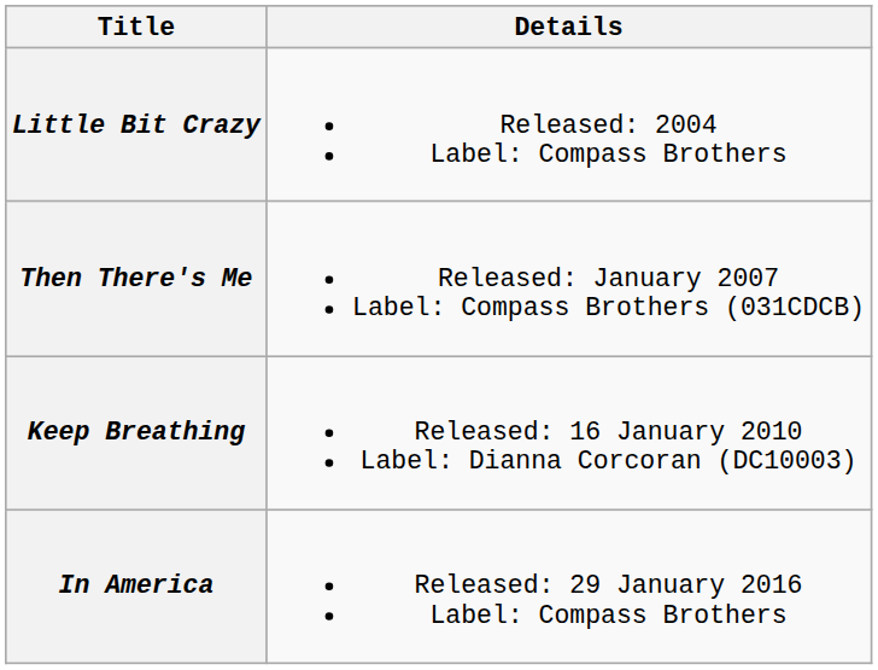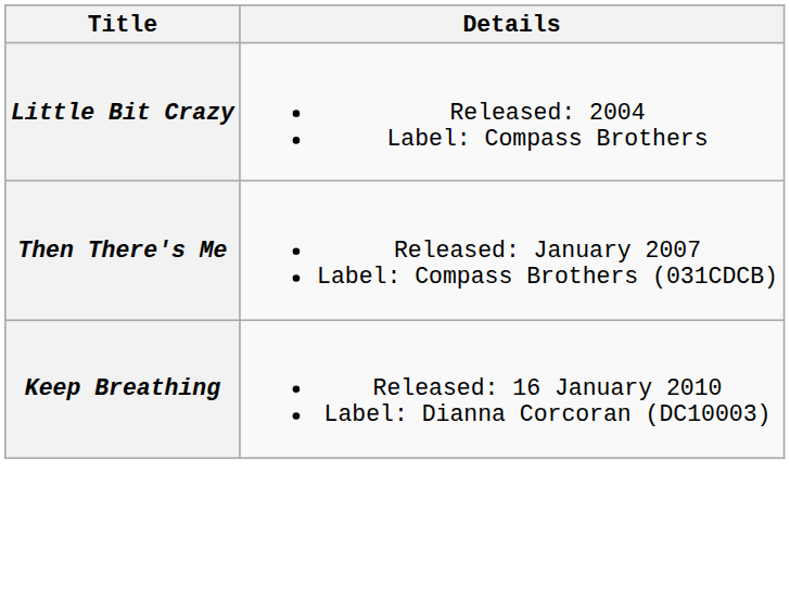 <table class="wikitable plainrowheaders" style="text-align:center;" border="1">
 <tr>
 <th scope="col">Title</th>
 <th scope="col">Details</th>
 </tr>
 <tr>
 <th scope="row"><em>Little Bit Crazy</em></th>
 <td><br><ul><li>Released: 2004</li><li>Label: Compass Brothers</li></ul></td>
 </tr>
 <tr>
 <th scope="row"><em>Then There's Me</em></th>
 <td><br><ul><li>Released: January 2007</li><li>Label: Compass Brothers (031CDCB)</li></ul></td>
 </tr>
 <tr>
 <th scope="row"><em>Keep Breathing</em></th>
 <td><br><ul><li>Released: 16 January 2010</li><li>Label: Dianna Corcoran  (DC10003)</li></ul></td>
 </tr>
-<tr>
-<th scope="row"><em>In America</em></th>
-<td><br><ul><li>Released: 29 January 2016</li><li>Label: Compass Brothers</li></ul></td>
-</tr>
 </table>
